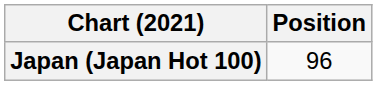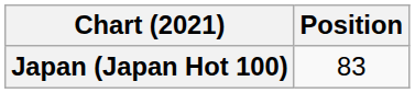 <table class="wikitable plainrowheaders" style="text-align:center">
 <tr>
 <th scope="col">Chart (2021)</th>
 <th scope="col">Position</th>
 </tr>
 <tr>
 <th scope="row">Japan (Japan Hot 100)</th>
-<td>96</td>
+<td>83</td>
 </tr>
 </table>
